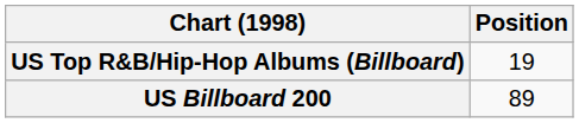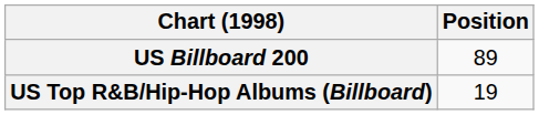 <table class="wikitable sortable plainrowheaders" style="text-align:center">
 <tr>
 <th scope="col">Chart (1998)</th>
 <th scope="col">Position</th>
 </tr>
 <tr>
+<th scope="row">US <em>Billboard</em> 200</th>
+<td>89</td>
+</tr>
+<tr>
 <th scope="row">US Top R&B/Hip-Hop Albums (<em>Billboard</em>)</th>
 <td>19</td>
 </tr>
-<tr>
-<th scope="row">US <em>Billboard</em> 200</th>
-<td>89</td>
-</tr>
 </table>
